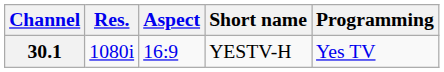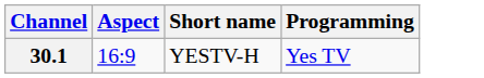 <table class="wikitable">
 <tr>
 <th scope = "col"><a href='#'>Channel</a></th>
-<th scope = "col"><a href='#'>Res.</a></th>
 <th scope = "col"><a href='#'>Aspect</a></th>
 <th scope = "col">Short name</th>
 <th scope = "col">Programming</th>
 </tr>
 <tr>
 <th scope = "col">30.1</th>
-<td><a href='#'>1080i</a></td>
 <td><a href='#'>16:9</a></td>
 <td>YESTV-H</td>
 <td><a href='#'>Yes TV</a></td>
 </tr>
 </table>
